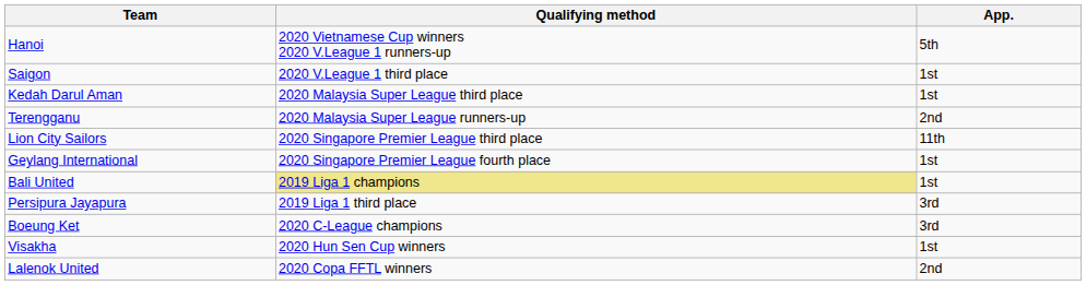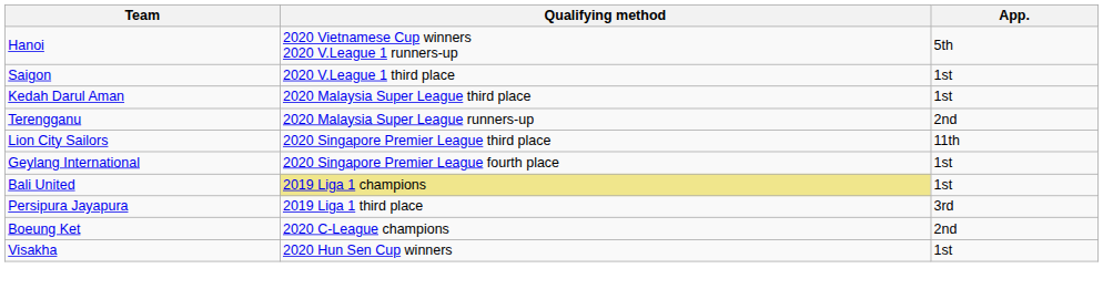 <table class="wikitable" style="table-layout:fixed;width:100%;">
 <tr>
 <th width=25%>Team</th>
 <th width=60%>Qualifying method</th>
 <th width=15%>App. </th>
 </tr>
 <tr>
 <td> <a href='#'>Hanoi</a></td>
 <td><a href='#'>2020 Vietnamese Cup</a> winners<br><a href='#'>2020 V.League 1</a> runners-up</td>
 <td>5th </td>
 </tr>
 <tr>
 <td> <a href='#'>Saigon</a></td>
 <td><a href='#'>2020 V.League 1</a> third place</td>
 <td>1st</td>
 </tr>
 <tr>
 <td> <a href='#'>Kedah Darul Aman</a></td>
 <td><a href='#'>2020 Malaysia Super League</a> third place</td>
 <td>1st</td>
 </tr>
 <tr>
 <td> <a href='#'>Terengganu</a></td>
 <td><a href='#'>2020 Malaysia Super League</a> runners-up</td>
 <td>2nd </td>
 </tr>
 <tr>
 <td> <a href='#'>Lion City Sailors</a></td>
 <td><a href='#'>2020 Singapore Premier League</a> third place</td>
 <td>11th </td>
 </tr>
 <tr>
 <td> <a href='#'>Geylang International</a></td>
 <td><a href='#'>2020 Singapore Premier League</a> fourth place</td>
 <td>1st</td>
 </tr>
 <tr>
 <td> <a href='#'>Bali United</a></td>
 <td style="background: khaki;"><a href='#'>2019 Liga 1</a> champions</td>
 <td>1st</td>
 </tr>
 <tr>
 <td> <a href='#'>Persipura Jayapura</a></td>
 <td><a href='#'>2019 Liga 1</a> third place</td>
 <td>3rd </td>
 </tr>
 <tr>
 <td> <a href='#'>Boeung Ket</a></td>
 <td><a href='#'>2020 C-League</a> champions</td>
-<td>3rd </td>
+<td>2nd </td>
 </tr>
 <tr>
 <td> <a href='#'>Visakha</a></td>
 <td><a href='#'>2020 Hun Sen Cup</a> winners</td>
 <td>1st</td>
 </tr>
-<tr>
-<td> <a href='#'>Lalenok United</a></td>
-<td><a href='#'>2020 Copa FFTL</a> winners</td>
-<td>2nd </td>
-</tr>
 </table>
